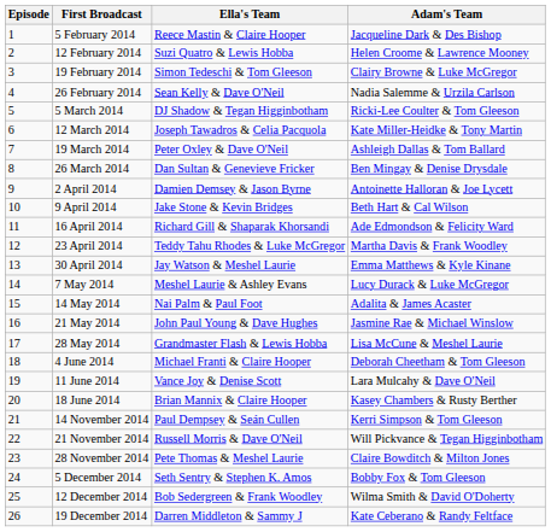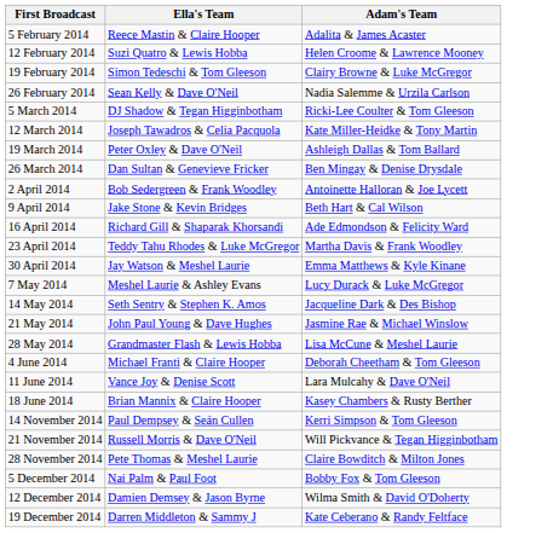 <table class="wikitable">
 <tr>
-<th>Episode</th>
 <th>First Broadcast</th>
 <th>Ella's Team</th>
 <th>Adam's Team</th>
 </tr>
 <tr>
-<td>1</td>
 <td>5 February 2014</td>
 <td><a href='#'>Reece Mastin</a> & <a href='#'>Claire Hooper</a></td>
-<td><a href='#'>Jacqueline Dark</a> & <a href='#'>Des Bishop</a></td>
+<td><a href='#'>Adalita</a> & <a href='#'>James Acaster</a></td>
 </tr>
 <tr>
-<td>2</td>
 <td>12 February 2014</td>
 <td><a href='#'>Suzi Quatro</a> & <a href='#'>Lewis Hobba</a></td>
 <td><a href='#'>Helen Croome</a> & <a href='#'>Lawrence Mooney</a></td>
 </tr>
 <tr>
-<td>3</td>
 <td>19 February 2014</td>
 <td><a href='#'>Simon Tedeschi</a> & <a href='#'>Tom Gleeson</a></td>
 <td><a href='#'>Clairy Browne</a> & <a href='#'>Luke McGregor</a></td>
 </tr>
 <tr>
-<td>4</td>
 <td>26 February 2014</td>
 <td><a href='#'>Sean Kelly</a> & <a href='#'>Dave O'Neil</a></td>
 <td>Nadia Salemme & <a href='#'>Urzila Carlson</a></td>
 </tr>
 <tr>
-<td>5</td>
 <td>5 March 2014</td>
 <td><a href='#'>DJ Shadow</a> & <a href='#'>Tegan Higginbotham</a></td>
 <td><a href='#'>Ricki-Lee Coulter</a> & <a href='#'>Tom Gleeson</a></td>
 </tr>
 <tr>
-<td>6</td>
 <td>12 March 2014</td>
 <td><a href='#'>Joseph Tawadros</a> & <a href='#'>Celia Pacquola</a></td>
 <td><a href='#'>Kate Miller-Heidke</a> & <a href='#'>Tony Martin</a></td>
 </tr>
 <tr>
-<td>7</td>
 <td>19 March 2014</td>
 <td><a href='#'>Peter Oxley</a> & <a href='#'>Dave O'Neil</a></td>
 <td><a href='#'>Ashleigh Dallas</a> & <a href='#'>Tom Ballard</a></td>
 </tr>
 <tr>
-<td>8</td>
 <td>26 March 2014</td>
 <td><a href='#'>Dan Sultan</a> & <a href='#'>Genevieve Fricker</a></td>
 <td><a href='#'>Ben Mingay</a> & <a href='#'>Denise Drysdale</a></td>
 </tr>
 <tr>
-<td>9</td>
 <td>2 April 2014</td>
-<td><a href='#'>Damien Demsey</a> & <a href='#'>Jason Byrne</a></td>
+<td><a href='#'>Bob Sedergreen</a> & <a href='#'>Frank Woodley</a></td>
 <td><a href='#'>Antoinette Halloran</a> & <a href='#'>Joe Lycett</a></td>
 </tr>
 <tr>
-<td>10</td>
 <td>9 April 2014</td>
 <td><a href='#'>Jake Stone</a> & <a href='#'>Kevin Bridges</a></td>
 <td><a href='#'>Beth Hart</a> & <a href='#'>Cal Wilson</a></td>
 </tr>
 <tr>
-<td>11</td>
 <td>16 April 2014</td>
 <td><a href='#'>Richard Gill</a> & <a href='#'>Shaparak Khorsandi</a></td>
 <td><a href='#'>Ade Edmondson</a> & <a href='#'>Felicity Ward</a></td>
 </tr>
 <tr>
-<td>12</td>
 <td>23 April 2014</td>
 <td><a href='#'>Teddy Tahu Rhodes</a> & <a href='#'>Luke McGregor</a></td>
 <td><a href='#'>Martha Davis</a> & <a href='#'>Frank Woodley</a></td>
 </tr>
 <tr>
-<td>13</td>
 <td>30 April 2014</td>
 <td><a href='#'>Jay Watson</a> & <a href='#'>Meshel Laurie</a></td>
 <td><a href='#'>Emma Matthews</a> & <a href='#'>Kyle Kinane</a></td>
 </tr>
 <tr>
-<td>14</td>
 <td>7 May 2014</td>
 <td><a href='#'>Meshel Laurie</a> & Ashley Evans</td>
 <td><a href='#'>Lucy Durack</a> & <a href='#'>Luke McGregor</a></td>
 </tr>
 <tr>
-<td>15</td>
 <td>14 May 2014</td>
-<td><a href='#'>Nai Palm</a> & <a href='#'>Paul Foot</a></td>
-<td><a href='#'>Adalita</a> & <a href='#'>James Acaster</a></td>
+<td><a href='#'>Seth Sentry</a> & <a href='#'>Stephen K. Amos</a></td>
+<td><a href='#'>Jacqueline Dark</a> & <a href='#'>Des Bishop</a></td>
 </tr>
 <tr>
-<td>16</td>
 <td>21 May 2014</td>
 <td><a href='#'>John Paul Young</a> & <a href='#'>Dave Hughes</a></td>
 <td><a href='#'>Jasmine Rae</a> & <a href='#'>Michael Winslow</a></td>
 </tr>
 <tr>
-<td>17</td>
 <td>28 May 2014</td>
 <td><a href='#'>Grandmaster Flash</a> & <a href='#'>Lewis Hobba</a></td>
 <td><a href='#'>Lisa McCune</a> & <a href='#'>Meshel Laurie</a></td>
 </tr>
 <tr>
-<td>18</td>
 <td>4 June 2014</td>
 <td><a href='#'>Michael Franti</a> & <a href='#'>Claire Hooper</a></td>
 <td><a href='#'>Deborah Cheetham</a> & <a href='#'>Tom Gleeson</a></td>
 </tr>
 <tr>
-<td>19</td>
 <td>11 June 2014</td>
 <td><a href='#'>Vance Joy</a> & <a href='#'>Denise Scott</a></td>
 <td>Lara Mulcahy & <a href='#'>Dave O'Neil</a></td>
 </tr>
 <tr>
-<td>20</td>
 <td>18 June 2014</td>
 <td><a href='#'>Brian Mannix</a> & <a href='#'>Claire Hooper</a></td>
 <td><a href='#'>Kasey Chambers</a> & Rusty Berther</td>
 </tr>
 <tr>
-<td>21</td>
 <td>14 November 2014</td>
 <td><a href='#'>Paul Dempsey</a> & <a href='#'>Seán Cullen</a></td>
 <td><a href='#'>Kerri Simpson</a> & <a href='#'>Tom Gleeson</a></td>
 </tr>
 <tr>
-<td>22</td>
 <td>21 November 2014</td>
 <td><a href='#'>Russell Morris</a> & <a href='#'>Dave O'Neil</a></td>
 <td>Will Pickvance & <a href='#'>Tegan Higginbotham</a></td>
 </tr>
 <tr>
-<td>23</td>
 <td>28 November 2014</td>
 <td><a href='#'>Pete Thomas</a> & <a href='#'>Meshel Laurie</a></td>
 <td><a href='#'>Claire Bowditch</a> & <a href='#'>Milton Jones</a></td>
 </tr>
 <tr>
-<td>24</td>
 <td>5 December 2014</td>
-<td><a href='#'>Seth Sentry</a> & <a href='#'>Stephen K. Amos</a></td>
+<td><a href='#'>Nai Palm</a> & <a href='#'>Paul Foot</a></td>
 <td><a href='#'>Bobby Fox</a> & <a href='#'>Tom Gleeson</a></td>
 </tr>
 <tr>
-<td>25</td>
 <td>12 December 2014</td>
-<td><a href='#'>Bob Sedergreen</a> & <a href='#'>Frank Woodley</a></td>
+<td><a href='#'>Damien Demsey</a> & <a href='#'>Jason Byrne</a></td>
 <td>Wilma Smith & <a href='#'>David O'Doherty</a></td>
 </tr>
 <tr>
-<td>26</td>
 <td>19 December 2014</td>
 <td><a href='#'>Darren Middleton</a> & <a href='#'>Sammy J</a></td>
 <td><a href='#'>Kate Ceberano</a> & <a href='#'>Randy Feltface</a></td>
 </tr>
 </table>
